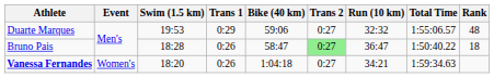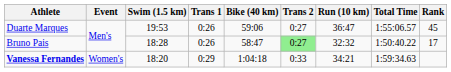 <table class="wikitable" style="font-size:90%">
 <tr>
 <th>Athlete</th>
 <th>Event</th>
 <th>Swim (1.5 km)</th>
 <th>Trans 1</th>
 <th>Bike (40 km)</th>
 <th>Trans 2</th>
 <th>Run (10 km)</th>
 <th>Total Time</th>
 <th>Rank</th>
 </tr>
 <tr align=center>
 <td align=left><a href='#'>Duarte Marques</a></td>
 <td align=left rowspan=2><a href='#'>Men's</a></td>
 <td>19:53</td>
-<td>0:29</td>
+<td>0:26</td>
 <td>59:06</td>
 <td>0:27</td>
-<td>32:32</td>
+<td>36:47</td>
 <td>1:55:06.57</td>
-<td>48</td>
+<td>45</td>
 </tr>
 <tr align=center>
 <td align=left><a href='#'>Bruno Pais</a></td>
 <td>18:28</td>
 <td>0:26</td>
 <td>58:47</td>
 <td style="background: lightgreen;">0:27</td>
-<td>36:47</td>
+<td>32:32</td>
 <td>1:50:40.22</td>
-<td>18</td>
+<td>17</td>
 </tr>
 <tr align=center>
 <td align="left"><strong><a href='#'>Vanessa Fernandes</a></strong></td>
 <td align=left><a href='#'>Women's</a></td>
 <td>18:20</td>
-<td>0:26</td>
+<td>0:29</td>
 <td>1:04:18</td>
-<td>0:27</td>
+<td>0:33</td>
 <td>34:21</td>
 <td>1:59:34.63</td>
 <td></td>
 </tr>
 </table>
